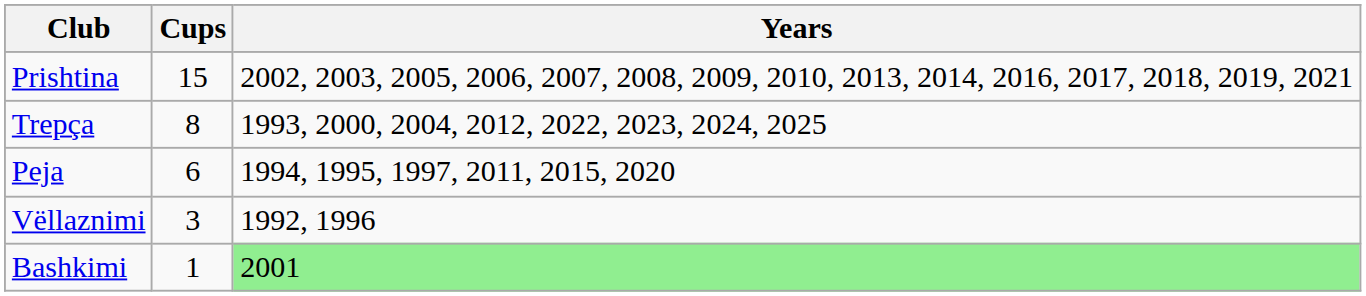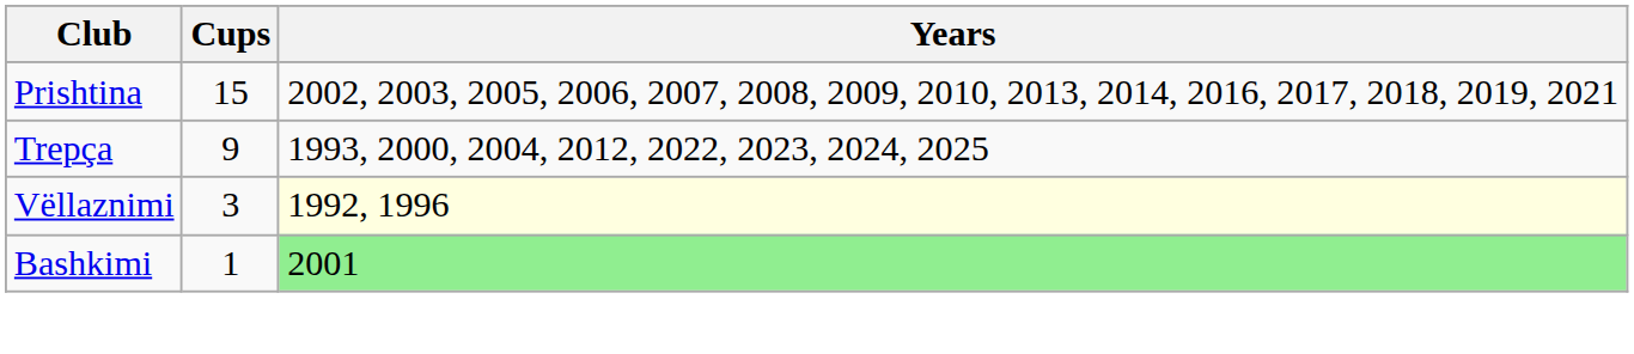 <table class="wikitable">
 <tr>
 <th>Club</th>
 <th>Cups</th>
 <th>Years</th>
 </tr>
 <tr>
 <td><a href='#'>Prishtina</a></td>
 <td align="center">15</td>
 <td>2002, 2003, 2005, 2006, 2007, 2008, 2009, 2010, 2013, 2014, 2016, 2017, 2018, 2019, 2021</td>
 </tr>
 <tr>
 <td><a href='#'>Trepça</a></td>
-<td align="center">8</td>
+<td align="center">9</td>
 <td>1993, 2000, 2004, 2012, 2022, 2023, 2024, 2025</td>
-</tr>
-<tr>
-<td><a href='#'>Peja</a></td>
-<td align="center">6</td>
-<td>1994, 1995, 1997, 2011, 2015, 2020</td>
 </tr>
 <tr>
 <td><a href='#'>Vëllaznimi</a></td>
 <td align="center">3</td>
-<td>1992, 1996</td>
+<td style="background: lightyellow;">1992, 1996</td>
 </tr>
 <tr>
 <td><a href='#'>Bashkimi</a></td>
 <td align="center">1</td>
 <td style="background: lightgreen;">2001</td>
 </tr>
 </table>
